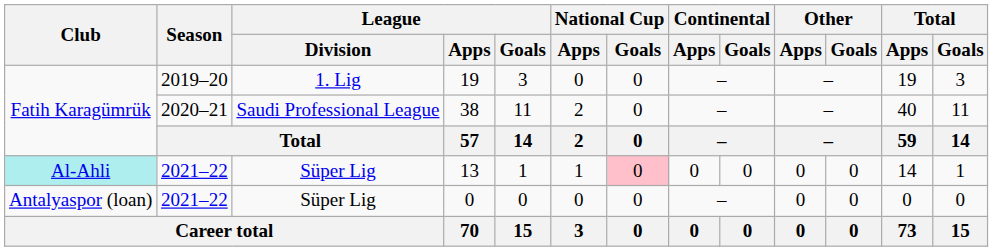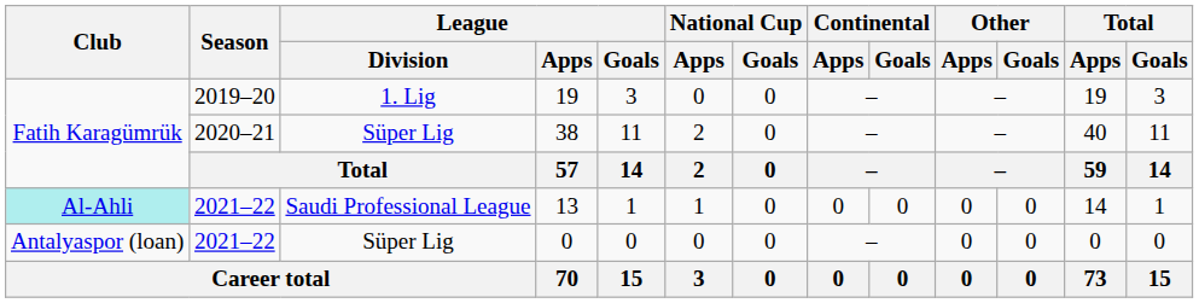 <table class="wikitable" style="text-align:center">
 <tr>
 <th rowspan=2>Club</th>
 <th rowspan=2>Season</th>
 <th colspan=3>League</th>
 <th colspan=2>National Cup</th>
 <th colspan=2>Continental</th>
 <th colspan=2>Other</th>
 <th colspan=2>Total</th>
 </tr>
 <tr>
 <th>Division</th>
 <th>Apps</th>
 <th>Goals</th>
 <th>Apps</th>
 <th>Goals</th>
 <th>Apps</th>
 <th>Goals</th>
 <th>Apps</th>
 <th>Goals</th>
 <th>Apps</th>
 <th>Goals</th>
 </tr>
 <tr>
 <td rowspan=3><a href='#'>Fatih Karagümrük</a></td>
 <td>2019–20</td>
 <td><a href='#'>1. Lig</a></td>
 <td>19</td>
 <td>3</td>
 <td>0</td>
 <td>0</td>
 <td colspan=2>–</td>
 <td colspan=2>–</td>
 <td>19</td>
 <td>3</td>
 </tr>
 <tr>
 <td>2020–21</td>
-<td><a href='#'>Saudi Professional League</a></td>
+<td><a href='#'>Süper Lig</a></td>
 <td>38</td>
 <td>11</td>
 <td>2</td>
 <td>0</td>
 <td colspan=2>–</td>
 <td colspan=2>–</td>
 <td>40</td>
 <td>11</td>
 </tr>
 <tr>
 <th colspan=2>Total</th>
 <th>57</th>
 <th>14</th>
 <th>2</th>
 <th>0</th>
 <th colspan=2>–</th>
 <th colspan=2>–</th>
 <th>59</th>
 <th>14</th>
 </tr>
 <tr>
 <td style="background: paleturquoise;"><a href='#'>Al-Ahli</a></td>
 <td><a href='#'>2021–22</a></td>
-<td><a href='#'>Süper Lig</a></td>
+<td><a href='#'>Saudi Professional League</a></td>
 <td>13</td>
 <td>1</td>
 <td>1</td>
-<td style="background: pink;">0</td>
+<td>0</td>
 <td>0</td>
 <td>0</td>
 <td>0</td>
 <td>0</td>
 <td>14</td>
 <td>1</td>
 </tr>
 <tr>
 <td><a href='#'>Antalyaspor</a> (loan)</td>
 <td><a href='#'>2021–22</a></td>
 <td>Süper Lig</td>
 <td>0</td>
 <td>0</td>
 <td>0</td>
 <td>0</td>
 <td colspan=2>–</td>
 <td>0</td>
 <td>0</td>
 <td>0</td>
 <td>0</td>
 </tr>
 <tr>
 <th colspan=3>Career total</th>
 <th>70</th>
 <th>15</th>
 <th>3</th>
 <th>0</th>
 <th>0</th>
 <th>0</th>
 <th>0</th>
 <th>0</th>
 <th>73</th>
 <th>15</th>
 </tr>
 </table>
